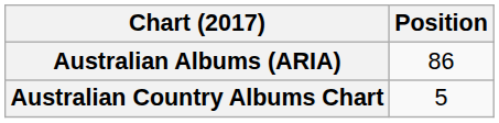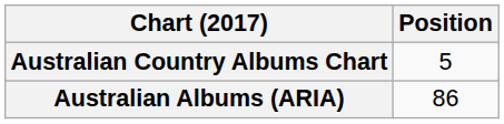 <table class="wikitable plainrowheaders" style="text-align:center">
 <tr>
 <th scope="col">Chart (2017)</th>
 <th scope="col">Position</th>
 </tr>
 <tr>
+<th scope="row">Australian Country Albums Chart</th>
+<td>5</td>
+</tr>
+<tr>
 <th scope="row">Australian Albums (ARIA)</th>
 <td>86</td>
 </tr>
-<tr>
-<th scope="row">Australian Country Albums Chart</th>
-<td>5</td>
-</tr>
 </table>
